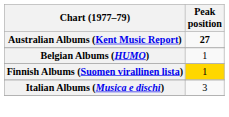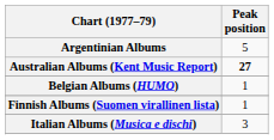 <table class="wikitable sortable plainrowheaders" style="text-align:center;">
 <tr>
 <th scope="col">Chart (1977–79)</th>
 <th scope="col">Peak<br>position</th>
+</tr>
+<tr>
+<th scope="row">Argentinian Albums</th>
+<td align="center">5</td>
 </tr>
 <tr>
 <th scope="row">Australian Albums (<a href='#'>Kent Music Report</a>)</th>
 <td align="center"><strong>27</strong></td>
 </tr>
 <tr>
 </tr>
 <tr>
 <th scope="row">Belgian Albums (<em><a href='#'>HUMO</a></em>)</th>
 <td align="center">1</td>
 </tr>
 <tr>
 </tr>
 <tr>
 <th scope="row">Finnish Albums (<a href='#'>Suomen virallinen lista</a>)</th>
-<td align="center" style="background: gold;">1</td>
+<td align="center">1</td>
 </tr>
 <tr>
 </tr>
 <tr>
 <th scope="row">Italian Albums (<em><a href='#'>Musica e dischi</a></em>)</th>
 <td>3</td>
 </tr>
 <tr>
 </tr>
 <tr>
 </tr>
 <tr>
 </tr>
 <tr>
 </tr>
 </table>
